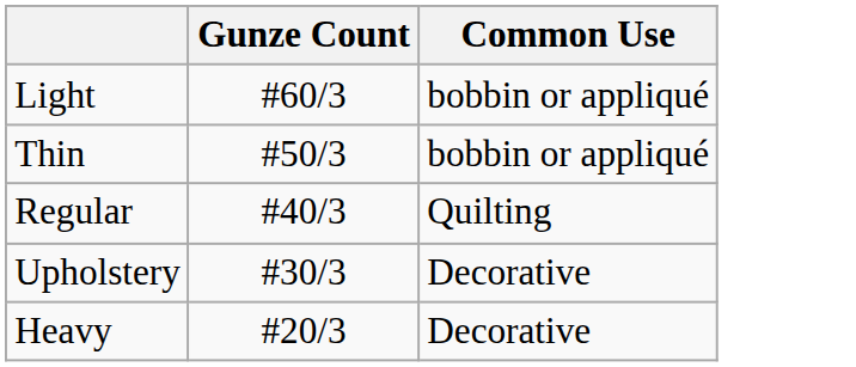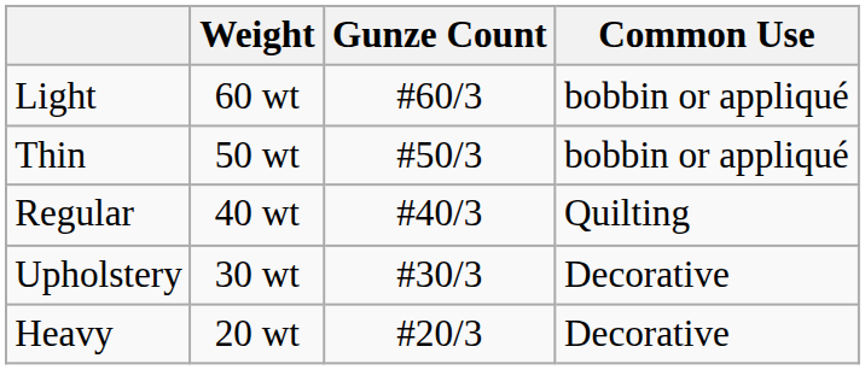 <table class="wikitable">
 <tr>
 <th scope="col"></th>
+<th scope="col">Weight</th>
 <th style="text-align:center;">Gunze Count</th>
 <th scope="col">Common Use</th>
 </tr>
 <tr>
 <td>Light</td>
+<td style="text-align:center;">60 wt</td>
 <td style="text-align:center;">#60/3</td>
 <td>bobbin or appliqué</td>
 </tr>
 <tr>
 <td>Thin</td>
+<td style="text-align:center;">50 wt</td>
 <td style="text-align:center;">#50/3</td>
 <td>bobbin or appliqué</td>
 </tr>
 <tr>
 <td>Regular</td>
+<td style="text-align:center;">40 wt</td>
 <td style="text-align:center;">#40/3</td>
 <td>Quilting</td>
 </tr>
 <tr>
 <td>Upholstery</td>
+<td style="text-align:center;">30 wt</td>
 <td style="text-align:center;">#30/3</td>
 <td>Decorative</td>
 </tr>
 <tr>
 <td>Heavy</td>
+<td style="text-align:center;">20 wt</td>
 <td style="text-align:center;">#20/3</td>
 <td>Decorative</td>
 </tr>
 </table>
